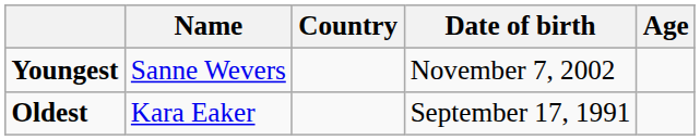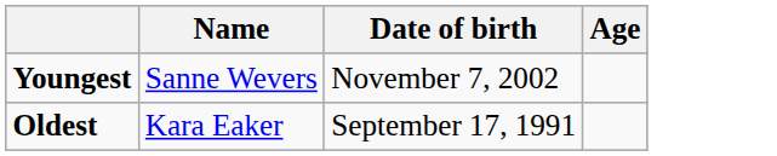 <table class="wikitable">
 <tr>
 <th></th>
 <th><strong>Name</strong></th>
-<th><strong>Country</strong></th>
 <th><strong>Date of birth</strong></th>
 <th><strong>Age</strong></th>
 </tr>
 <tr>
 <td><strong>Youngest</strong></td>
 <td><a href='#'>Sanne Wevers</a></td>
-<td></td>
 <td>November 7, 2002</td>
 <td></td>
 </tr>
 <tr>
 <td><strong>Oldest</strong></td>
 <td><a href='#'>Kara Eaker</a></td>
-<td></td>
 <td>September 17, 1991</td>
 <td></td>
 </tr>
 </table>
